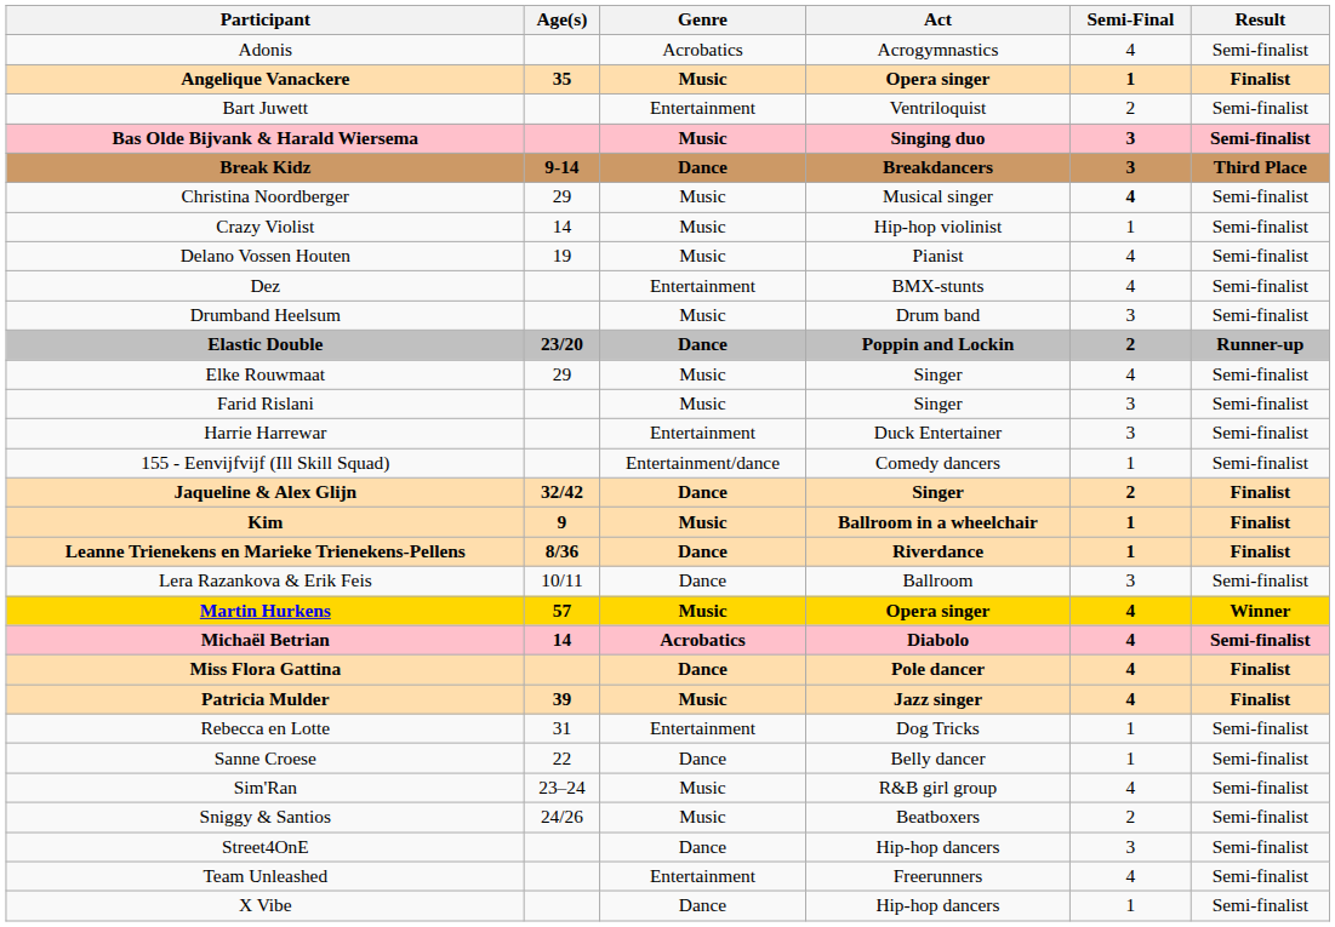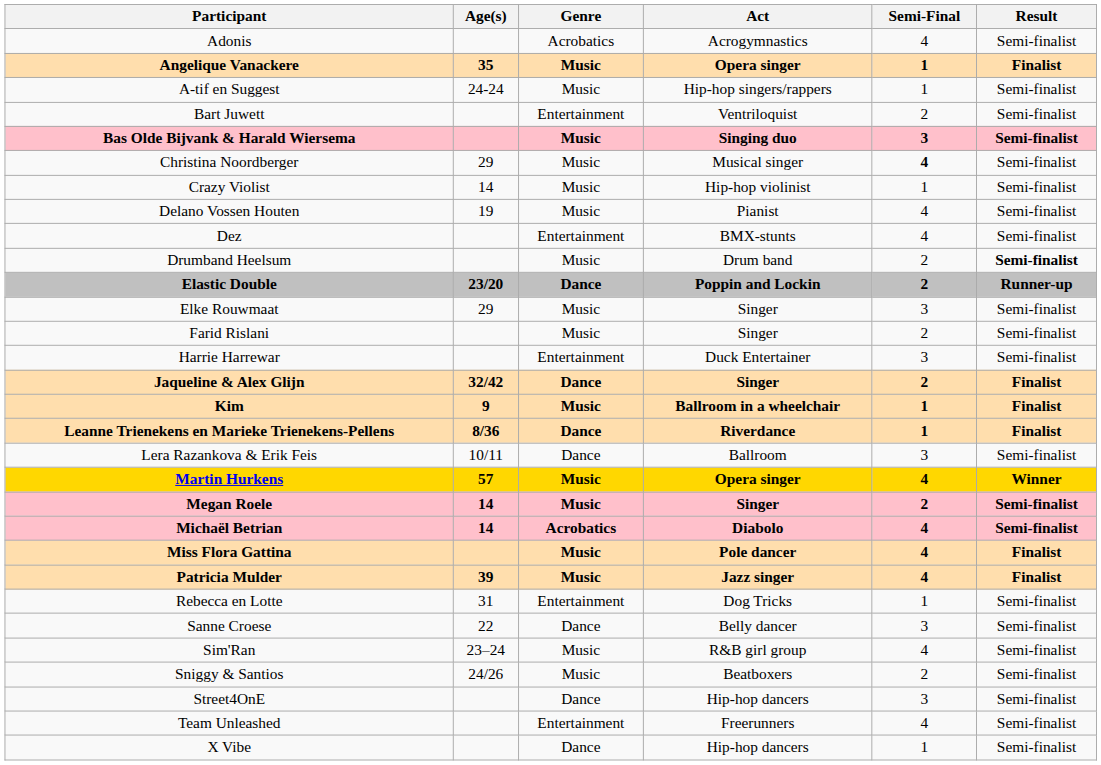 <table class="wikitable sortable" style="margin-left: auto; margin-right: auto; border: none; width:90%; text-align:center;">
 <tr valign="top">
 <th>Participant</th>
 <th class="unsortable">Age(s)</th>
 <th>Genre</th>
 <th class="unsortable">Act</th>
 <th>Semi-Final</th>
 <th>Result</th>
 </tr>
 <tr>
 <td>Adonis</td>
 <td></td>
 <td>Acrobatics</td>
 <td>Acrogymnastics</td>
 <td>4</td>
 <td>Semi-finalist</td>
 </tr>
 <tr>
 <td style="background:NavajoWhite; color:black;"><strong>Angelique Vanackere</strong></td>
 <td style="background:NavajoWhite; color:black;"><strong>35</strong></td>
 <td style="background:NavajoWhite; color:black;"><strong>Music</strong></td>
 <td style="background:NavajoWhite; color:black;"><strong>Opera singer</strong></td>
 <td style="background:NavajoWhite; color:black;"><strong>1</strong></td>
 <td style="background:NavajoWhite; color:black;"><strong>Finalist</strong></td>
 </tr>
 <tr>
+<td>A-tif en Suggest</td>
+<td>24-24</td>
+<td>Music</td>
+<td>Hip-hop singers/rappers</td>
+<td>1</td>
+<td>Semi-finalist</td>
+</tr>
+<tr>
 <td>Bart Juwett</td>
 <td></td>
 <td>Entertainment</td>
 <td>Ventriloquist</td>
 <td>2</td>
 <td>Semi-finalist</td>
 </tr>
 <tr>
 <td style="background:pink; color:black;"><strong>Bas Olde Bijvank & Harald Wiersema</strong></td>
 <td style="background:pink; color:black;"><strong> </strong></td>
 <td style="background:pink; color:black;"><strong>Music</strong></td>
 <td style="background:pink; color:black;"><strong>Singing duo</strong></td>
 <td style="background:pink; color:black;"><strong>3</strong></td>
 <td style="background:pink; color:black;"><strong>	Semi-finalist</strong></td>
-</tr>
-<tr>
-<td style="background:#c96; color:black;"><strong>Break Kidz</strong></td>
-<td style="background:#c96; color:black;"><strong>9-14</strong></td>
-<td style="background:#c96; color:black;"><strong>Dance</strong></td>
-<td style="background:#c96; color:black;"><strong>Breakdancers</strong></td>
-<td style="background:#c96; color:black;"><strong>3</strong></td>
-<td style="background:#c96; color:black;"><strong>Third Place</strong></td>
 </tr>
 <tr>
 <td>Christina Noordberger</td>
 <td>29</td>
 <td>Music</td>
 <td>Musical singer</td>
 <td><strong>4</strong></td>
 <td>Semi-finalist</td>
 </tr>
 <tr>
 <td>Crazy Violist</td>
 <td>14</td>
 <td>Music</td>
 <td>Hip-hop violinist</td>
 <td>1</td>
 <td>Semi-finalist</td>
 </tr>
 <tr>
 <td>Delano Vossen Houten</td>
 <td>19</td>
 <td>Music</td>
 <td>Pianist</td>
 <td>4</td>
 <td>Semi-finalist</td>
 </tr>
 <tr>
 <td>Dez</td>
 <td></td>
 <td>Entertainment</td>
 <td>BMX-stunts</td>
 <td>4</td>
 <td>Semi-finalist</td>
 </tr>
 <tr>
 <td>Drumband Heelsum</td>
 <td></td>
 <td>Music</td>
 <td>Drum band</td>
-<td>3</td>
-<td>Semi-finalist</td>
+<td>2</td>
+<td><strong>Semi-finalist</strong></td>
 </tr>
 <tr>
 <td style="background:silver; color:black;"><strong>Elastic Double</strong></td>
 <td style="background:silver; color:black;"><strong>23/20</strong></td>
 <td style="background:silver; color:black;"><strong>Dance</strong></td>
 <td style="background:silver; color:black;"><strong>Poppin and Lockin</strong></td>
 <td style="background:silver; color:black;"><strong>2</strong></td>
 <td style="background:silver; color:black;"><strong>Runner-up</strong></td>
 </tr>
 <tr>
 <td>Elke Rouwmaat</td>
 <td>29</td>
 <td>Music</td>
 <td>Singer</td>
-<td>4</td>
+<td>3</td>
 <td>Semi-finalist</td>
 </tr>
 <tr>
 <td>Farid Rislani</td>
 <td></td>
 <td>Music</td>
 <td>Singer</td>
-<td>3</td>
+<td>2</td>
 <td>Semi-finalist</td>
 </tr>
 <tr>
 <td>Harrie Harrewar</td>
 <td></td>
 <td>Entertainment</td>
 <td>Duck Entertainer</td>
 <td>3</td>
-<td>Semi-finalist</td>
-</tr>
-<tr>
-<td>155 - Eenvijfvijf (Ill Skill Squad)</td>
-<td></td>
-<td>Entertainment/dance</td>
-<td>Comedy dancers</td>
-<td>1</td>
 <td>Semi-finalist</td>
 </tr>
 <tr>
 <td style="background:NavajoWhite; color:black;"><strong>Jaqueline & Alex Glijn</strong></td>
 <td style="background:NavajoWhite; color:black;"><strong>32/42</strong></td>
 <td style="background:NavajoWhite; color:black;"><strong>Dance</strong></td>
 <td style="background:NavajoWhite; color:black;"><strong>Singer</strong></td>
 <td style="background:NavajoWhite; color:black;"><strong>2</strong></td>
 <td style="background:NavajoWhite; color:black;"><strong>Finalist</strong></td>
 </tr>
 <tr>
 <td style="background:NavajoWhite; color:black;"><strong>Kim</strong></td>
 <td style="background:NavajoWhite; color:black;"><strong>9</strong></td>
 <td style="background:NavajoWhite; color:black;"><strong>Music</strong></td>
 <td style="background:NavajoWhite; color:black;"><strong>Ballroom in a wheelchair</strong></td>
 <td style="background:NavajoWhite; color:black;"><strong>1</strong></td>
 <td style="background:NavajoWhite; color:black;"><strong>Finalist</strong></td>
 </tr>
 <tr>
 <td style="background:NavajoWhite; color:black;"><strong>Leanne Trienekens en Marieke Trienekens-Pellens</strong></td>
 <td style="background:NavajoWhite; color:black;"><strong>8/36</strong></td>
 <td style="background:NavajoWhite; color:black;"><strong>Dance</strong></td>
 <td style="background:NavajoWhite; color:black;"><strong>Riverdance</strong></td>
 <td style="background:NavajoWhite; color:black;"><strong>1</strong></td>
 <td style="background:NavajoWhite; color:black;"><strong>Finalist</strong></td>
 </tr>
 <tr>
 <td>Lera Razankova & Erik Feis</td>
 <td>10/11</td>
 <td>Dance</td>
 <td>Ballroom</td>
 <td>3</td>
 <td>Semi-finalist</td>
 </tr>
 <tr>
 <td style="background:gold; color:black;"><strong><a href='#'>Martin Hurkens</a></strong></td>
 <td style="background:gold; color:black;"><strong>57</strong></td>
 <td style="background:gold; color:black;"><strong>Music</strong></td>
 <td style="background:gold; color:black;"><strong>Opera singer</strong></td>
 <td style="background:gold; color:black;"><strong>4</strong></td>
 <td style="background:gold; color:black;"><strong>Winner</strong></td>
 </tr>
 <tr>
+<td style="background:pink; color:black;"><strong>Megan Roele</strong></td>
+<td style="background:pink; color:black;"><strong>14</strong></td>
+<td style="background:pink; color:black;"><strong>Music</strong></td>
+<td style="background:pink; color:black;"><strong>Singer</strong></td>
+<td style="background:pink; color:black;"><strong>2</strong></td>
+<td style="background:pink; color:black;"><strong>Semi-finalist</strong></td>
+</tr>
+<tr>
 <td style="background:pink; color:black;"><strong>Michaël Betrian</strong></td>
 <td style="background:pink; color:black;"><strong>14</strong></td>
 <td style="background:pink; color:black;"><strong>Acrobatics</strong></td>
 <td style="background:pink; color:black;"><strong>Diabolo</strong></td>
 <td style="background:pink; color:black;"><strong>4</strong></td>
 <td style="background:pink; color:black;"><strong>Semi-finalist</strong></td>
 </tr>
 <tr>
 <td style="background:NavajoWhite; color:black;"><strong>Miss Flora Gattina</strong></td>
 <td style="background:NavajoWhite; color:black;"><strong> </strong></td>
-<td style="background:NavajoWhite; color:black;"><strong>Dance</strong></td>
+<td style="background:NavajoWhite; color:black;"><strong>Music</strong></td>
 <td style="background:NavajoWhite; color:black;"><strong>Pole dancer</strong></td>
 <td style="background:NavajoWhite; color:black;"><strong>4</strong></td>
 <td style="background:NavajoWhite; color:black;"><strong>Finalist</strong></td>
 </tr>
 <tr>
 <td style="background:NavajoWhite; color:black;"><strong>Patricia Mulder</strong></td>
 <td style="background:NavajoWhite; color:black;"><strong>39</strong></td>
 <td style="background:NavajoWhite; color:black;"><strong>Music</strong></td>
 <td style="background:NavajoWhite; color:black;"><strong>Jazz singer</strong></td>
 <td style="background:NavajoWhite; color:black;"><strong>4</strong></td>
 <td style="background:NavajoWhite; color:black;"><strong>Finalist</strong></td>
 </tr>
 <tr>
 <td>Rebecca en Lotte</td>
 <td>31</td>
 <td>Entertainment</td>
 <td>Dog Tricks</td>
 <td>1</td>
 <td>Semi-finalist</td>
 </tr>
 <tr>
 <td>Sanne Croese</td>
 <td>22</td>
 <td>Dance</td>
 <td>Belly dancer</td>
-<td>1</td>
+<td>3</td>
 <td>Semi-finalist</td>
 </tr>
 <tr>
 <td>Sim'Ran</td>
 <td>23–24</td>
 <td>Music</td>
 <td>R&B girl group</td>
 <td>4</td>
 <td>Semi-finalist</td>
 </tr>
 <tr>
 <td>Sniggy & Santios</td>
 <td>24/26</td>
 <td>Music</td>
 <td>Beatboxers</td>
 <td>2</td>
 <td>Semi-finalist</td>
 </tr>
 <tr>
 <td>Street4OnE</td>
 <td></td>
 <td>Dance</td>
 <td>Hip-hop dancers</td>
 <td>3</td>
 <td>Semi-finalist</td>
 </tr>
 <tr>
 <td>Team Unleashed</td>
 <td></td>
 <td>Entertainment</td>
 <td>Freerunners</td>
 <td>4</td>
 <td>Semi-finalist</td>
 </tr>
 <tr>
 <td>X Vibe</td>
 <td></td>
 <td>Dance</td>
 <td>Hip-hop dancers</td>
 <td>1</td>
 <td>Semi-finalist</td>
 </tr>
 </table>
